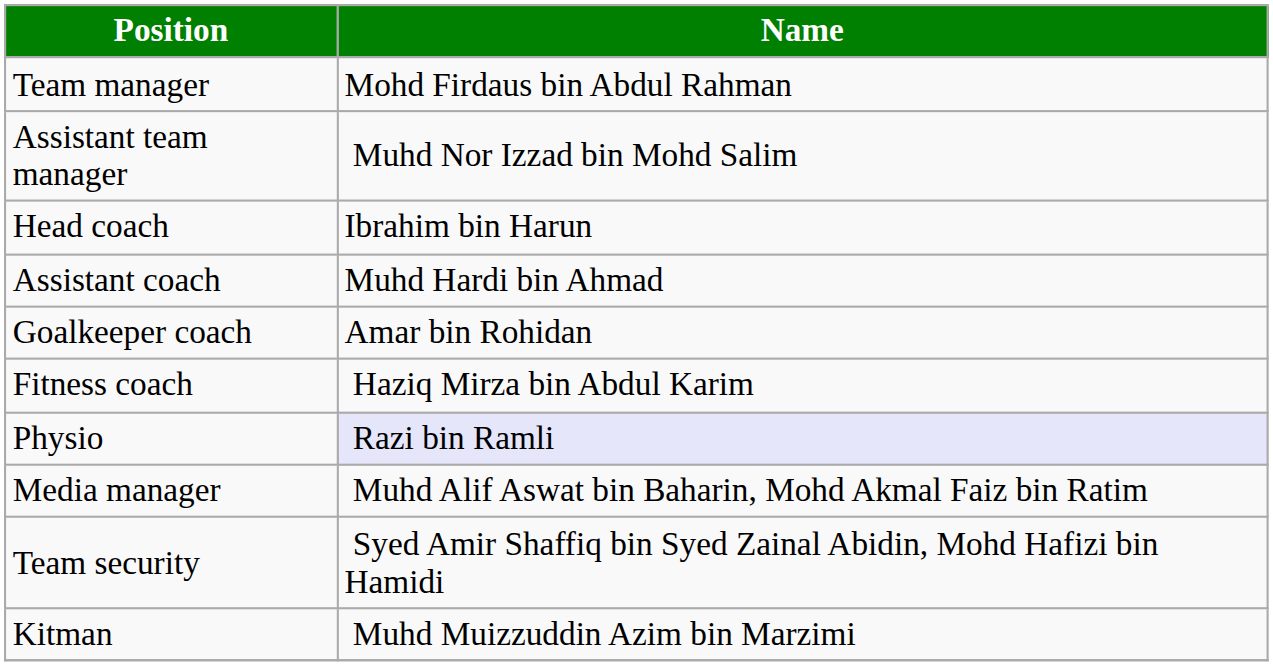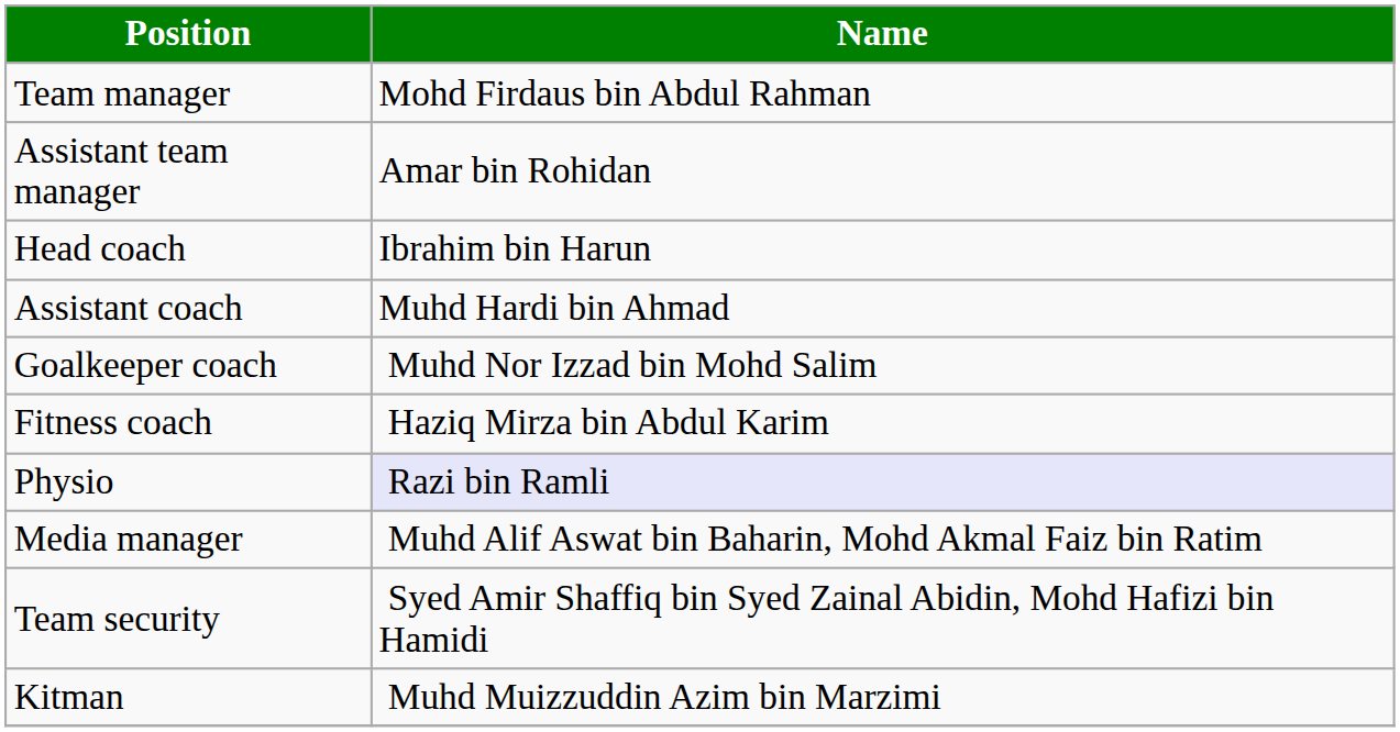 <table class="wikitable">
 <tr>
 <th style="background:green; color:white; text-align:center;">Position</th>
 <th style="background:green; color:white; text-align:center;">Name</th>
 </tr>
 <tr>
 <td>Team manager</td>
 <td> Mohd Firdaus bin Abdul Rahman</td>
 </tr>
 <tr>
 <td>Assistant team manager</td>
-<td> Muhd Nor Izzad bin Mohd Salim</td>
+<td> Amar bin Rohidan</td>
 </tr>
 <tr>
 <td>Head coach</td>
 <td> Ibrahim bin Harun</td>
 </tr>
 <tr>
 <td>Assistant coach</td>
 <td> Muhd Hardi bin Ahmad</td>
 </tr>
 <tr>
 <td>Goalkeeper coach</td>
-<td> Amar bin Rohidan</td>
+<td> Muhd Nor Izzad bin Mohd Salim</td>
 </tr>
 <tr>
 <td>Fitness coach</td>
 <td> Haziq Mirza bin Abdul Karim</td>
 </tr>
 <tr>
 <td>Physio</td>
 <td style="background: lavender;"> Razi bin Ramli</td>
 </tr>
 <tr>
 <td>Media manager</td>
 <td> Muhd Alif Aswat bin Baharin, Mohd Akmal Faiz bin Ratim</td>
 </tr>
 <tr>
 <td>Team security</td>
 <td> Syed Amir Shaffiq bin Syed Zainal Abidin, Mohd Hafizi bin Hamidi</td>
 </tr>
 <tr>
 <td>Kitman</td>
 <td> Muhd Muizzuddin Azim bin Marzimi</td>
 </tr>
 <tr>
 </tr>
 </table>
